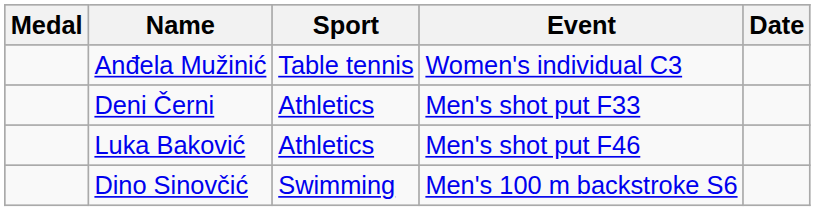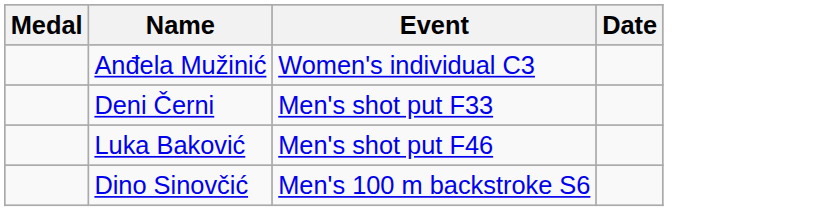 <table class="wikitable sortable" style="font-size: 95%">
 <tr>
 <th>Medal</th>
 <th>Name</th>
-<th>Sport</th>
 <th>Event</th>
 <th>Date</th>
 </tr>
 <tr>
 <td></td>
 <td><a href='#'>Anđela Mužinić</a></td>
-<td><a href='#'>Table tennis</a></td>
 <td><a href='#'>Women's individual C3</a></td>
 <td></td>
 </tr>
 <tr>
 <td></td>
 <td><a href='#'>Deni Černi</a></td>
-<td><a href='#'>Athletics</a></td>
 <td><a href='#'>Men's shot put F33</a></td>
 <td></td>
 </tr>
 <tr>
 <td></td>
 <td><a href='#'>Luka Baković</a></td>
-<td><a href='#'>Athletics</a></td>
 <td><a href='#'>Men's shot put F46</a></td>
 <td></td>
 </tr>
 <tr>
 <td></td>
 <td><a href='#'>Dino Sinovčić</a></td>
-<td><a href='#'>Swimming</a></td>
 <td><a href='#'>Men's 100 m backstroke S6</a></td>
 <td></td>
 </tr>
 </table>
